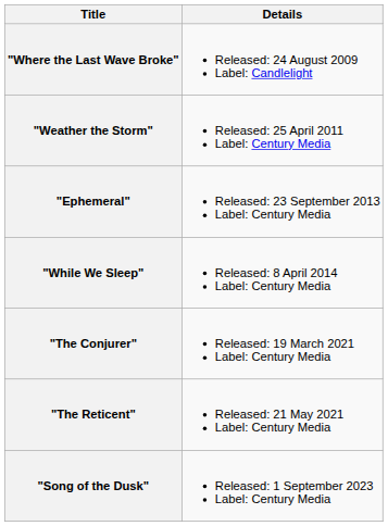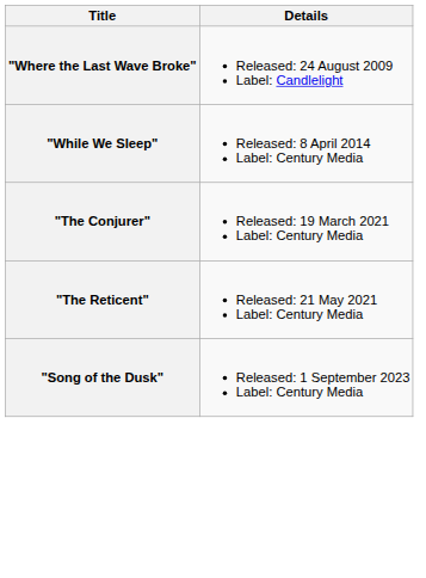 <table class="wikitable plainrowheaders"  style="text-align:left;">
 <tr>
 <th>Title</th>
 <th>Details</th>
 </tr>
 <tr>
 <th scope="row">"Where the Last Wave Broke"</th>
 <td><br><ul><li>Released: 24 August 2009</li><li>Label: <a href='#'>Candlelight</a></li></ul></td>
-</tr>
-<tr>
-<th scope="row">"Weather the Storm"</th>
-<td><br><ul><li>Released: 25 April 2011</li><li>Label: <a href='#'>Century Media</a></li></ul></td>
-</tr>
-<tr>
-<th scope="row">"Ephemeral"</th>
-<td><br><ul><li>Released: 23 September 2013</li><li>Label: Century Media</li></ul></td>
 </tr>
 <tr>
 <th scope="row">"While We Sleep"</th>
 <td><br><ul><li>Released: 8 April 2014</li><li>Label: Century Media</li></ul></td>
 </tr>
 <tr>
 <th scope="row">"The Conjurer"</th>
 <td><br><ul><li>Released: 19 March 2021</li><li>Label: Century Media</li></ul></td>
 </tr>
 <tr>
 <th scope="row">"The Reticent"</th>
 <td><br><ul><li>Released: 21 May 2021</li><li>Label: Century Media</li></ul></td>
 </tr>
 <tr>
 <th scope="row">"Song of the Dusk"</th>
 <td><br><ul><li>Released: 1 September 2023</li><li>Label: Century Media</li></ul></td>
 </tr>
 </table>
